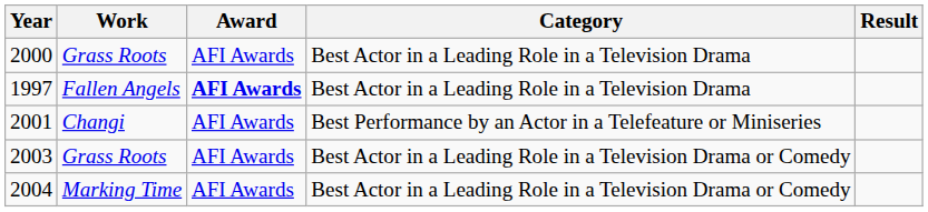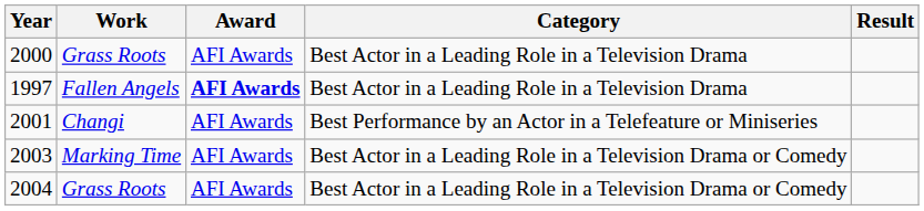 <table class="wikitable">
 <tr>
 <th>Year</th>
 <th>Work</th>
 <th>Award</th>
 <th>Category</th>
 <th>Result</th>
 </tr>
 <tr>
 <td>2000</td>
 <td><em><a href='#'>Grass Roots</a></em></td>
 <td><a href='#'>AFI Awards</a></td>
 <td>Best Actor in a Leading Role in a Television Drama</td>
 <td></td>
 </tr>
 <tr>
 <td>1997</td>
 <td><em><a href='#'>Fallen Angels</a></em></td>
 <td><strong><a href='#'>AFI Awards</a></strong></td>
 <td>Best Actor in a Leading Role in a Television Drama</td>
 <td></td>
 </tr>
 <tr>
 <td>2001</td>
 <td><em><a href='#'>Changi</a></em></td>
 <td><a href='#'>AFI Awards</a></td>
 <td>Best Performance by an Actor in a Telefeature or Miniseries</td>
 <td></td>
 </tr>
 <tr>
 <td>2003</td>
-<td><em><a href='#'>Grass Roots</a></em></td>
+<td><em><a href='#'>Marking Time</a></em></td>
 <td><a href='#'>AFI Awards</a></td>
 <td>Best Actor in a Leading Role in a Television Drama or Comedy</td>
 <td></td>
 </tr>
 <tr>
 <td>2004</td>
-<td><em><a href='#'>Marking Time</a></em></td>
+<td><em><a href='#'>Grass Roots</a></em></td>
 <td><a href='#'>AFI Awards</a></td>
 <td>Best Actor in a Leading Role in a Television Drama or Comedy</td>
 <td></td>
 </tr>
 </table>
